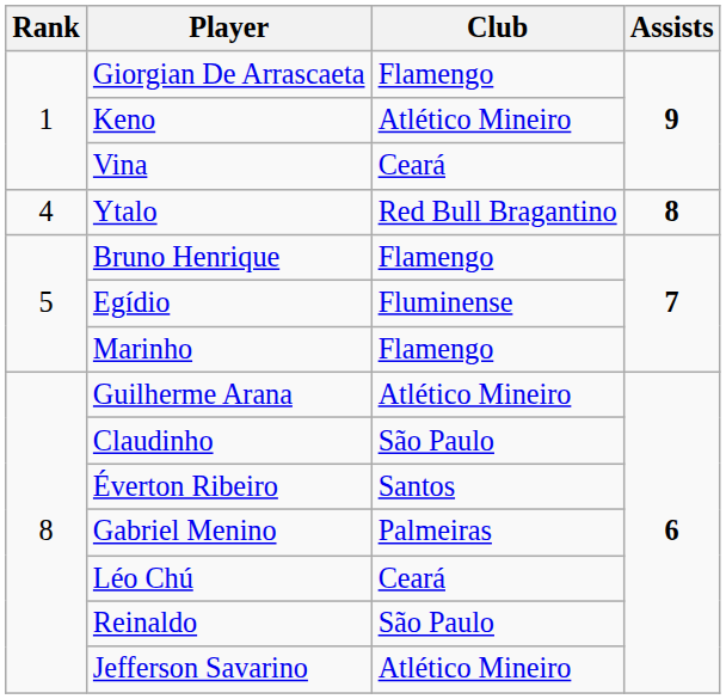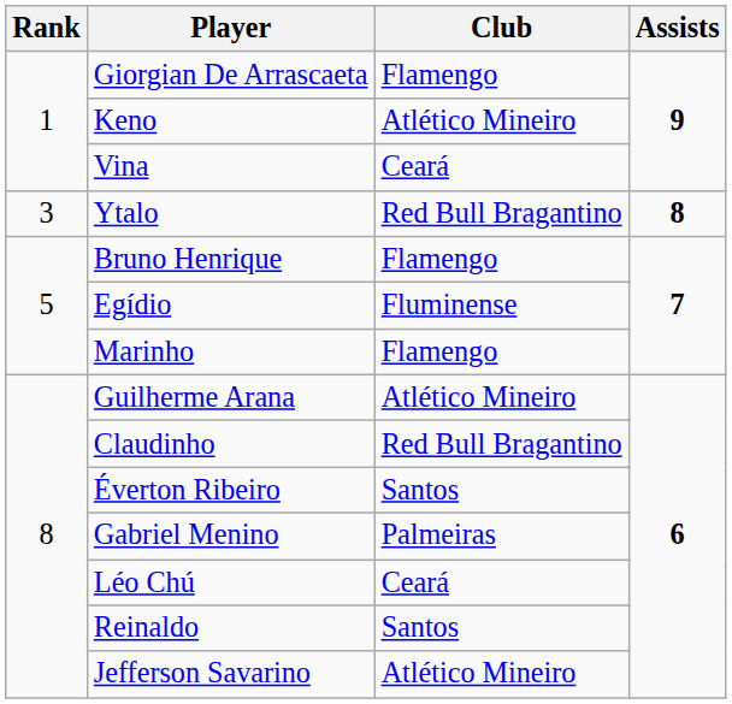 <table class="wikitable" style="text-align:center">
 <tr>
 <th>Rank</th>
 <th>Player</th>
 <th>Club</th>
 <th>Assists</th>
 </tr>
 <tr>
 <td rowspan="3">1</td>
 <td align="left"> <a href='#'>Giorgian De Arrascaeta</a></td>
 <td align="left"><a href='#'>Flamengo</a></td>
 <td rowspan="3"><strong>9</strong></td>
 </tr>
 <tr>
 <td align="left"> <a href='#'>Keno</a></td>
 <td align="left"><a href='#'>Atlético Mineiro</a></td>
 </tr>
 <tr>
 <td align="left"> <a href='#'>Vina</a></td>
 <td align="left"><a href='#'>Ceará</a></td>
 </tr>
 <tr>
-<td>4</td>
+<td>3</td>
 <td align="left"> <a href='#'>Ytalo</a></td>
 <td align="left"><a href='#'>Red Bull Bragantino</a></td>
 <td><strong>8</strong></td>
 </tr>
 <tr>
 <td rowspan="3">5</td>
 <td align="left"> <a href='#'>Bruno Henrique</a></td>
 <td align="left"><a href='#'>Flamengo</a></td>
 <td rowspan="3"><strong>7</strong></td>
 </tr>
 <tr>
 <td align="left"> <a href='#'>Egídio</a></td>
 <td align="left"><a href='#'>Fluminense</a></td>
 </tr>
 <tr>
 <td align="left"> <a href='#'>Marinho</a></td>
 <td align="left"><a href='#'>Flamengo</a></td>
 </tr>
 <tr>
 <td rowspan="7">8</td>
 <td align="left"> <a href='#'>Guilherme Arana</a></td>
 <td align="left"><a href='#'>Atlético Mineiro</a></td>
 <td rowspan="7"><strong>6</strong></td>
 </tr>
 <tr>
 <td align="left"> <a href='#'>Claudinho</a></td>
-<td align="left"><a href='#'>São Paulo</a></td>
+<td align="left"><a href='#'>Red Bull Bragantino</a></td>
 </tr>
 <tr>
 <td align="left"> <a href='#'>Éverton Ribeiro</a></td>
 <td align="left"><a href='#'>Santos</a></td>
 </tr>
 <tr>
 <td align="left"> <a href='#'>Gabriel Menino</a></td>
 <td align="left"><a href='#'>Palmeiras</a></td>
 </tr>
 <tr>
 <td align="left"> <a href='#'>Léo Chú</a></td>
 <td align="left"><a href='#'>Ceará</a></td>
 </tr>
 <tr>
 <td align="left"> <a href='#'>Reinaldo</a></td>
-<td align="left"><a href='#'>São Paulo</a></td>
+<td align="left"><a href='#'>Santos</a></td>
 </tr>
 <tr>
 <td align="left"> <a href='#'>Jefferson Savarino</a></td>
 <td align="left"><a href='#'>Atlético Mineiro</a></td>
 </tr>
 </table>
